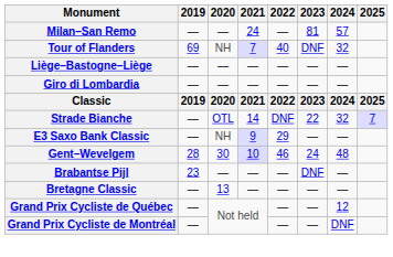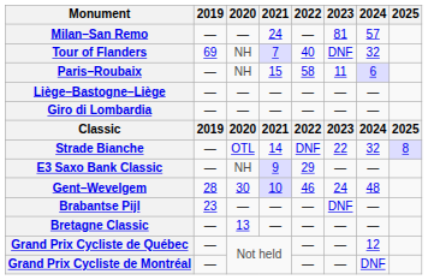 <table class="wikitable plainrowheaders">
 <tr>
 <th>Monument</th>
 <th scope="col">2019</th>
 <th scope="col">2020</th>
 <th scope="col">2021</th>
 <th scope="col">2022</th>
 <th scope="col">2023</th>
 <th scope="col">2024</th>
 <th scope="col">2025</th>
 </tr>
 <tr style="text-align:center;">
 <th scope="row"><a href='#'>Milan–San Remo</a></th>
 <td>—</td>
 <td>—</td>
 <td><a href='#'>24</a></td>
 <td>—</td>
 <td><a href='#'>81</a></td>
 <td><a href='#'>57</a></td>
 <td></td>
 </tr>
 <tr style="text-align:center;">
 <th scope="row"><a href='#'>Tour of Flanders</a></th>
 <td><a href='#'>69</a></td>
 <td style="color:#4d4d4d;">NH</td>
 <td style="background:#ddf;"><a href='#'>7</a></td>
 <td><a href='#'>40</a></td>
 <td><a href='#'>DNF</a></td>
 <td><a href='#'>32</a></td>
+<td></td>
+</tr>
+<tr style="text-align:center;">
+<th scope="row"><a href='#'>Paris–Roubaix</a></th>
+<td>—</td>
+<td style="color:#4d4d4d;">NH</td>
+<td><a href='#'>15</a></td>
+<td><a href='#'>58</a></td>
+<td><a href='#'>11</a></td>
+<td style="background:#ddf;"><a href='#'>6</a></td>
 <td></td>
 </tr>
 <tr style="text-align:center;">
 <th scope="row"><a href='#'>Liège–Bastogne–Liège</a></th>
 <td>—</td>
 <td>—</td>
 <td>—</td>
 <td>—</td>
 <td>—</td>
 <td>—</td>
 <td></td>
 </tr>
 <tr style="text-align:center;">
 <th scope="row"><a href='#'>Giro di Lombardia</a></th>
 <td>—</td>
 <td>—</td>
 <td>—</td>
 <td>—</td>
 <td>—</td>
 <td>—</td>
 <td></td>
 </tr>
 <tr>
 <th>Classic</th>
 <th scope="col">2019</th>
 <th scope="col">2020</th>
 <th scope="col">2021</th>
 <th scope="col">2022</th>
 <th scope="col">2023</th>
 <th scope="col">2024</th>
 <th scope="col">2025</th>
 </tr>
 <tr style="text-align:center;">
 <th scope="row"><a href='#'>Strade Bianche</a></th>
 <td>—</td>
 <td><a href='#'>OTL</a></td>
 <td><a href='#'>14</a></td>
 <td><a href='#'>DNF</a></td>
 <td><a href='#'>22</a></td>
 <td><a href='#'>32</a></td>
-<td style="background:#ddf;"><a href='#'>7</a></td>
+<td style="background:#ddf;"><a href='#'>8</a></td>
 </tr>
 <tr style="text-align:center;">
 <th scope="row"><a href='#'>E3 Saxo Bank Classic</a></th>
 <td>—</td>
 <td style="color:#4d4d4d;">NH</td>
 <td style="background:#ddf;"><a href='#'>9</a></td>
 <td><a href='#'>29</a></td>
 <td>—</td>
 <td>—</td>
 <td></td>
 </tr>
 <tr style="text-align:center;">
 <th scope="row"><a href='#'>Gent–Wevelgem</a></th>
 <td><a href='#'>28</a></td>
 <td><a href='#'>30</a></td>
 <td style="background:#ddf;"><a href='#'>10</a></td>
 <td><a href='#'>46</a></td>
 <td><a href='#'>24</a></td>
 <td><a href='#'>48</a></td>
 <td></td>
 </tr>
 <tr style="text-align:center;">
 <th scope="row"><a href='#'>Brabantse Pijl</a></th>
 <td><a href='#'>23</a></td>
 <td>—</td>
 <td>—</td>
 <td>—</td>
 <td><a href='#'>DNF</a></td>
 <td>—</td>
 <td></td>
 </tr>
 <tr style="text-align:center;">
 <th scope="row"><a href='#'>Bretagne Classic</a></th>
 <td>—</td>
 <td><a href='#'>13</a></td>
 <td>—</td>
 <td>—</td>
 <td>—</td>
 <td>—</td>
 <td></td>
 </tr>
 <tr style="text-align:center;">
 <th scope="row"><a href='#'>Grand Prix Cycliste de Québec</a></th>
 <td>—</td>
 <td style="color:#4d4d4d;" rowspan=2 colspan=2>Not held</td>
 <td>—</td>
 <td>—</td>
 <td><a href='#'>12</a></td>
 <td></td>
 </tr>
 <tr style="text-align:center;">
 <th scope="row"><a href='#'>Grand Prix Cycliste de Montréal</a></th>
 <td>—</td>
 <td>—</td>
 <td>—</td>
 <td><a href='#'>DNF</a></td>
 <td></td>
 </tr>
 </table>
